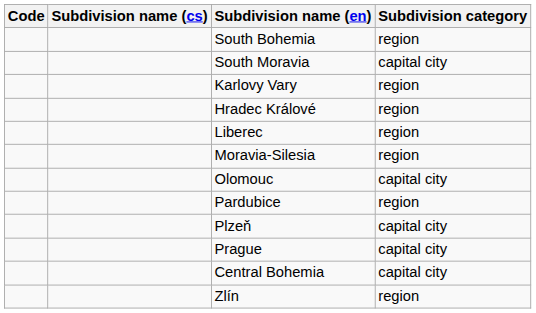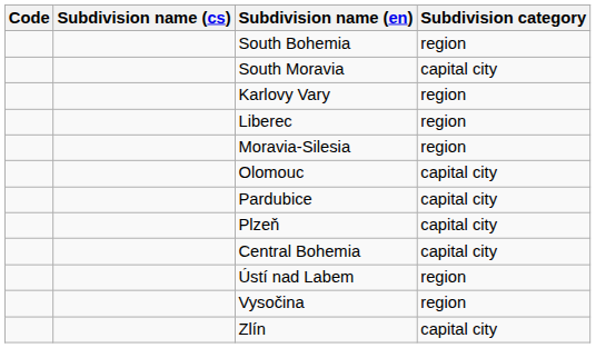 <table class="wikitable sortable">
 <tr>
 <th>Code</th>
 <th>Subdivision name (<a href='#'>cs</a>)</th>
 <th>Subdivision name (<a href='#'>en</a>)<br></th>
 <th>Subdivision category</th>
 </tr>
 <tr>
 <td></td>
 <td></td>
 <td>South Bohemia</td>
 <td>region</td>
 </tr>
 <tr>
 <td></td>
 <td></td>
 <td>South Moravia</td>
 <td>capital city</td>
 </tr>
 <tr>
 <td></td>
 <td></td>
 <td>Karlovy Vary</td>
 <td>region</td>
 </tr>
 <tr>
 <td></td>
 <td></td>
-<td>Hradec Králové</td>
-<td>region</td>
-</tr>
-<tr>
-<td></td>
-<td></td>
 <td>Liberec</td>
 <td>region</td>
 </tr>
 <tr>
 <td></td>
 <td></td>
 <td>Moravia-Silesia</td>
 <td>region</td>
 </tr>
 <tr>
 <td></td>
 <td></td>
 <td>Olomouc</td>
 <td>capital city</td>
 </tr>
 <tr>
 <td></td>
 <td></td>
 <td>Pardubice</td>
-<td>region</td>
+<td>capital city</td>
 </tr>
 <tr>
 <td></td>
 <td></td>
 <td>Plzeň</td>
-<td>capital city</td>
-</tr>
-<tr>
-<td></td>
-<td></td>
-<td>Prague</td>
 <td>capital city</td>
 </tr>
 <tr>
 <td></td>
 <td></td>
 <td>Central Bohemia</td>
 <td>capital city</td>
 </tr>
 <tr>
 <td></td>
 <td></td>
-<td>Zlín</td>
+<td>Ústí nad Labem</td>
 <td>region</td>
 </tr>
+<tr>
+<td></td>
+<td></td>
+<td>Vysočina</td>
+<td>region</td>
+</tr>
+<tr>
+<td></td>
+<td></td>
+<td>Zlín</td>
+<td>capital city</td>
+</tr>
 </table>
